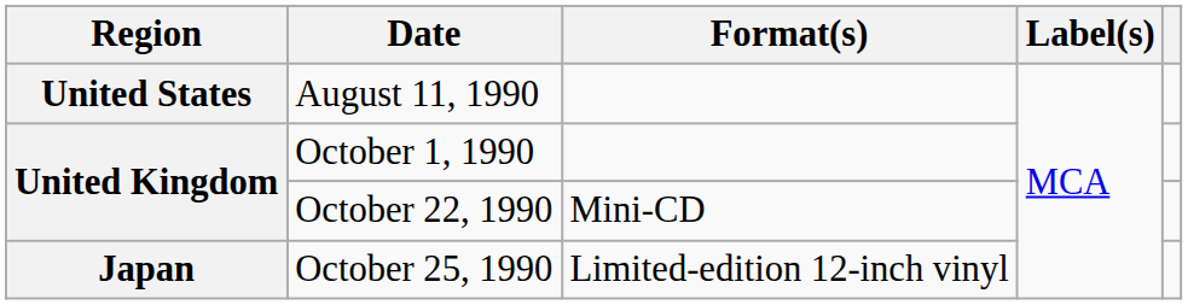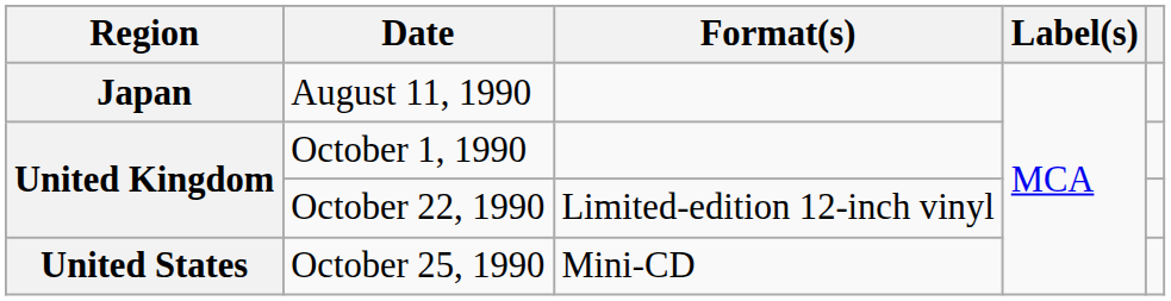 <table class="wikitable plainrowheaders">
 <tr>
 <th scope="col">Region</th>
 <th scope="col">Date</th>
 <th scope="col">Format(s)</th>
 <th scope="col">Label(s)</th>
 <th scope="col"></th>
 </tr>
 <tr>
-<th scope="row">United States</th>
+<th scope="row">Japan</th>
 <td>August 11, 1990</td>
 <td></td>
 <td rowspan="4"><a href='#'>MCA</a></td>
 <td></td>
 </tr>
 <tr>
 <th scope="row" rowspan="2">United Kingdom</th>
 <td>October 1, 1990</td>
 <td></td>
 <td></td>
 </tr>
 <tr>
 <td>October 22, 1990</td>
+<td>Limited-edition 12-inch vinyl</td>
+<td></td>
+</tr>
+<tr>
+<th scope="row">United States</th>
+<td>October 25, 1990</td>
 <td>Mini-CD</td>
 <td></td>
 </tr>
-<tr>
-<th scope="row">Japan</th>
-<td>October 25, 1990</td>
-<td>Limited-edition 12-inch vinyl</td>
-<td></td>
-</tr>
 </table>
